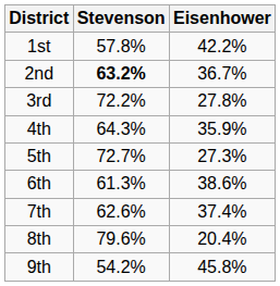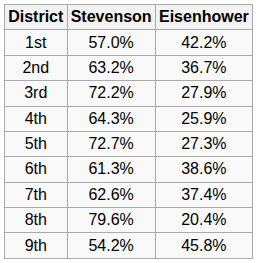 <table class="wikitable sortable" - style="text-align:center;">
 <tr>
 <th>District</th>
 <th>Stevenson</th>
 <th>Eisenhower</th>
 </tr>
 <tr>
 <td>1st</td>
-<td>57.8%</td>
+<td>57.0%</td>
 <td>42.2%</td>
 </tr>
 <tr>
 <td>2nd</td>
-<td><strong>63.2%</strong></td>
+<td>63.2%</td>
 <td>36.7%</td>
 </tr>
 <tr>
 <td>3rd</td>
 <td>72.2%</td>
-<td>27.8%</td>
+<td>27.9%</td>
 </tr>
 <tr>
 <td>4th</td>
 <td>64.3%</td>
-<td>35.9%</td>
+<td>25.9%</td>
 </tr>
 <tr>
 <td>5th</td>
 <td>72.7%</td>
 <td>27.3%</td>
 </tr>
 <tr>
 <td>6th</td>
 <td>61.3%</td>
 <td>38.6%</td>
 </tr>
 <tr>
 <td>7th</td>
 <td>62.6%</td>
 <td>37.4%</td>
 </tr>
 <tr>
 <td>8th</td>
 <td>79.6%</td>
 <td>20.4%</td>
 </tr>
 <tr>
 <td>9th</td>
 <td>54.2%</td>
 <td>45.8%</td>
 </tr>
 </table>
